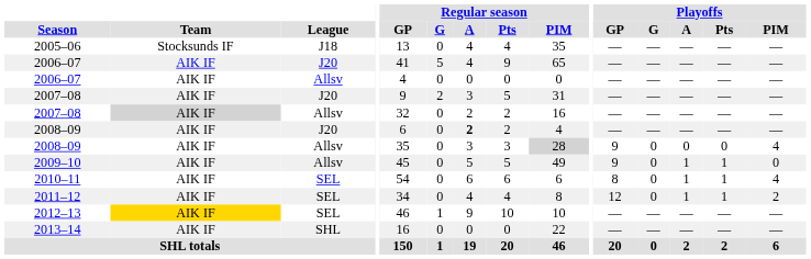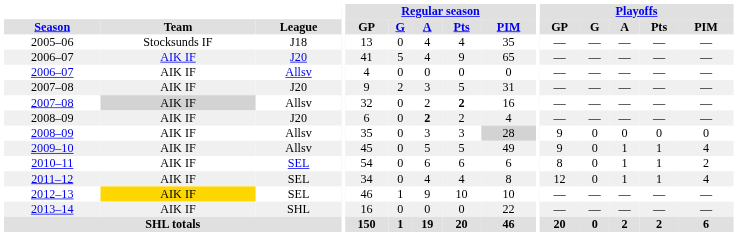 <table border="0" cellpadding="1" cellspacing="0" style="text-align:center; width:60em">
 <tr bgcolor="#e0e0e0">
 <th colspan="3" bgcolor="#ffffff"></th>
 <th rowspan="99" bgcolor="#ffffff"></th>
 <th colspan="5"><a href='#'>Regular season</a></th>
 <th rowspan="99" bgcolor="#ffffff"></th>
 <th colspan="5"><a href='#'>Playoffs</a></th>
 </tr>
 <tr bgcolor="#e0e0e0">
 <th><a href='#'>Season</a></th>
 <th>Team</th>
 <th>League</th>
 <th>GP</th>
 <th><a href='#'>G</a></th>
 <th><a href='#'>A</a></th>
 <th><a href='#'>Pts</a></th>
 <th><a href='#'>PIM</a></th>
 <th>GP</th>
 <th>G</th>
 <th>A</th>
 <th>Pts</th>
 <th>PIM</th>
 </tr>
 <tr>
 <td>2005–06</td>
 <td>Stocksunds IF</td>
 <td>J18</td>
 <td>13</td>
 <td>0</td>
 <td>4</td>
 <td>4</td>
 <td>35</td>
 <td>—</td>
 <td>—</td>
 <td>—</td>
 <td>—</td>
 <td>—</td>
 </tr>
 <tr bgcolor="#f0f0f0">
 <td>2006–07</td>
 <td><a href='#'>AIK IF</a></td>
 <td><a href='#'>J20</a></td>
 <td>41</td>
 <td>5</td>
 <td>4</td>
 <td>9</td>
 <td>65</td>
 <td>—</td>
 <td>—</td>
 <td>—</td>
 <td>—</td>
 <td>—</td>
 </tr>
 <tr>
 <td><a href='#'>2006–07</a></td>
 <td>AIK IF</td>
 <td><a href='#'>Allsv</a></td>
 <td>4</td>
 <td>0</td>
 <td>0</td>
 <td>0</td>
 <td>0</td>
 <td>—</td>
 <td>—</td>
 <td>—</td>
 <td>—</td>
 <td>—</td>
 </tr>
 <tr bgcolor="#f0f0f0">
 <td>2007–08</td>
 <td>AIK IF</td>
 <td>J20</td>
 <td>9</td>
 <td>2</td>
 <td>3</td>
 <td>5</td>
 <td>31</td>
 <td>—</td>
 <td>—</td>
 <td>—</td>
 <td>—</td>
 <td>—</td>
 </tr>
 <tr>
 <td><a href='#'>2007–08</a></td>
 <td style="background: lightgrey;">AIK IF</td>
 <td>Allsv</td>
 <td>32</td>
 <td>0</td>
 <td>2</td>
-<td>2</td>
+<td><strong>2</strong></td>
 <td>16</td>
 <td>—</td>
 <td>—</td>
 <td>—</td>
 <td>—</td>
 <td>—</td>
 </tr>
 <tr bgcolor="#f0f0f0">
 <td>2008–09</td>
 <td>AIK IF</td>
 <td>J20</td>
 <td>6</td>
 <td>0</td>
 <td><strong>2</strong></td>
 <td>2</td>
 <td>4</td>
 <td>—</td>
 <td>—</td>
 <td>—</td>
 <td>—</td>
 <td>—</td>
 </tr>
 <tr>
 <td><a href='#'>2008–09</a></td>
 <td>AIK IF</td>
 <td>Allsv</td>
 <td>35</td>
 <td>0</td>
 <td>3</td>
 <td>3</td>
 <td style="background: lightgrey;">28</td>
 <td>9</td>
 <td>0</td>
 <td>0</td>
 <td>0</td>
-<td>4</td>
+<td>0</td>
 </tr>
 <tr bgcolor="#f0f0f0">
 <td><a href='#'>2009–10</a></td>
 <td>AIK IF</td>
 <td>Allsv</td>
 <td>45</td>
 <td>0</td>
 <td>5</td>
 <td>5</td>
 <td>49</td>
 <td>9</td>
 <td>0</td>
 <td>1</td>
 <td>1</td>
-<td>0</td>
+<td>4</td>
 </tr>
 <tr>
 <td><a href='#'>2010–11</a></td>
 <td>AIK IF</td>
 <td><a href='#'>SEL</a></td>
 <td>54</td>
 <td>0</td>
 <td>6</td>
 <td>6</td>
 <td>6</td>
 <td>8</td>
 <td>0</td>
 <td>1</td>
 <td>1</td>
-<td>4</td>
+<td>2</td>
 </tr>
 <tr bgcolor="#f0f0f0">
 <td><a href='#'>2011–12</a></td>
 <td>AIK IF</td>
 <td>SEL</td>
 <td>34</td>
 <td>0</td>
 <td>4</td>
 <td>4</td>
 <td>8</td>
 <td>12</td>
 <td>0</td>
 <td>1</td>
 <td>1</td>
-<td>2</td>
+<td>4</td>
 </tr>
 <tr>
 <td><a href='#'>2012–13</a></td>
 <td style="background: gold;">AIK IF</td>
 <td>SEL</td>
 <td>46</td>
 <td>1</td>
 <td>9</td>
 <td>10</td>
 <td>10</td>
 <td>—</td>
 <td>—</td>
 <td>—</td>
 <td>—</td>
 <td>—</td>
 </tr>
 <tr bgcolor="#f0f0f0">
 <td><a href='#'>2013–14</a></td>
 <td>AIK IF</td>
 <td>SHL</td>
 <td>16</td>
 <td>0</td>
 <td>0</td>
 <td>0</td>
 <td>22</td>
 <td>—</td>
 <td>—</td>
 <td>—</td>
 <td>—</td>
 <td>—</td>
 </tr>
 <tr bgcolor="#e0e0e0">
 <th colspan="3">SHL totals</th>
 <th>150</th>
 <th>1</th>
 <th>19</th>
 <th>20</th>
 <th>46</th>
 <th>20</th>
 <th>0</th>
 <th>2</th>
 <th>2</th>
 <th>6</th>
 </tr>
 </table>
